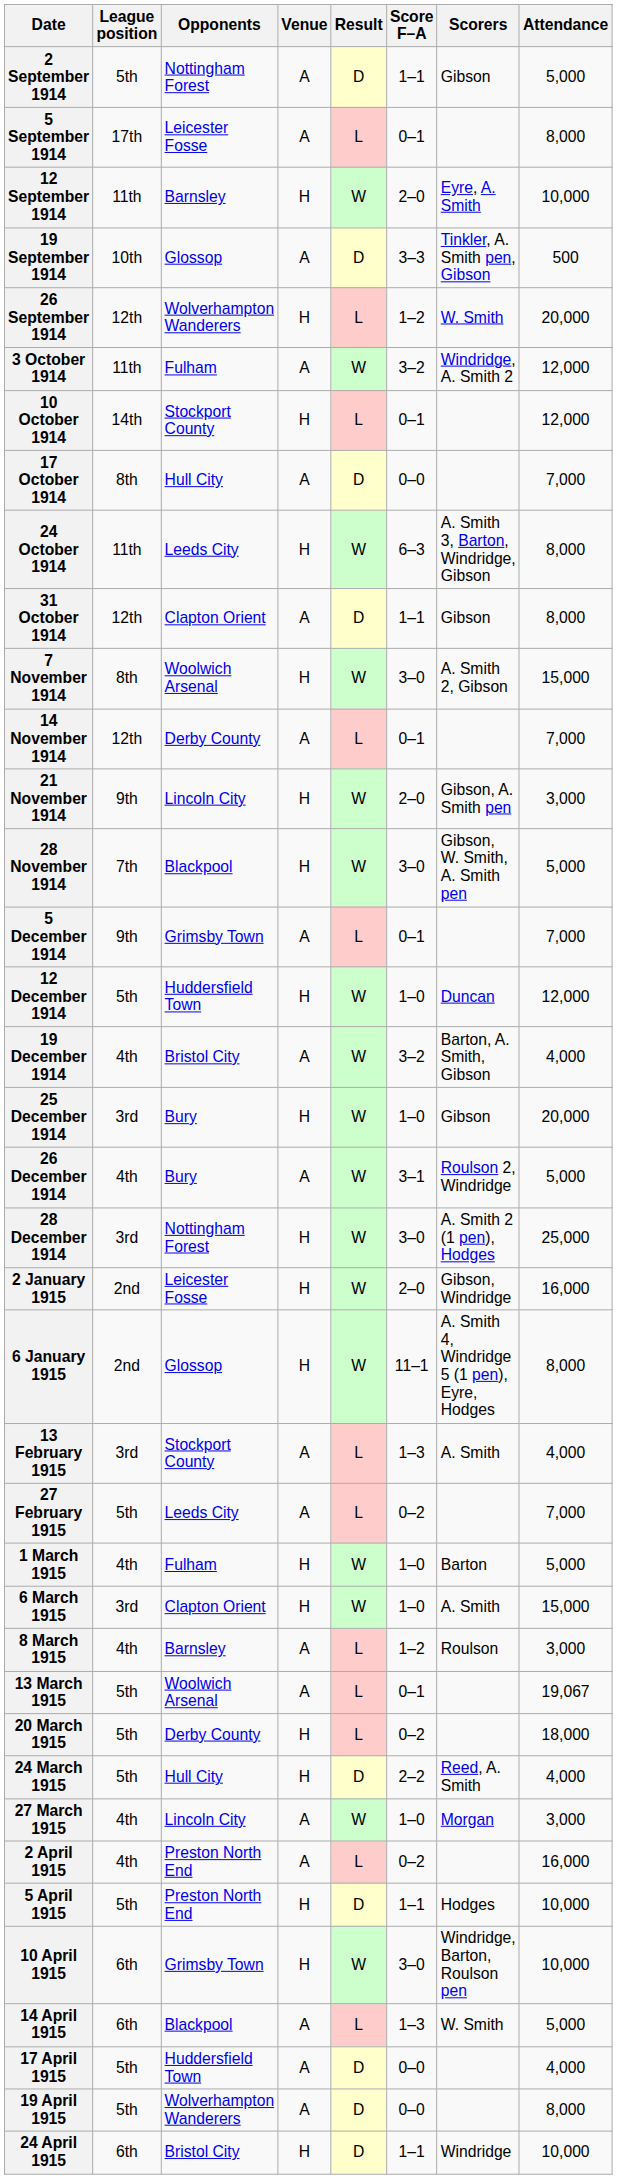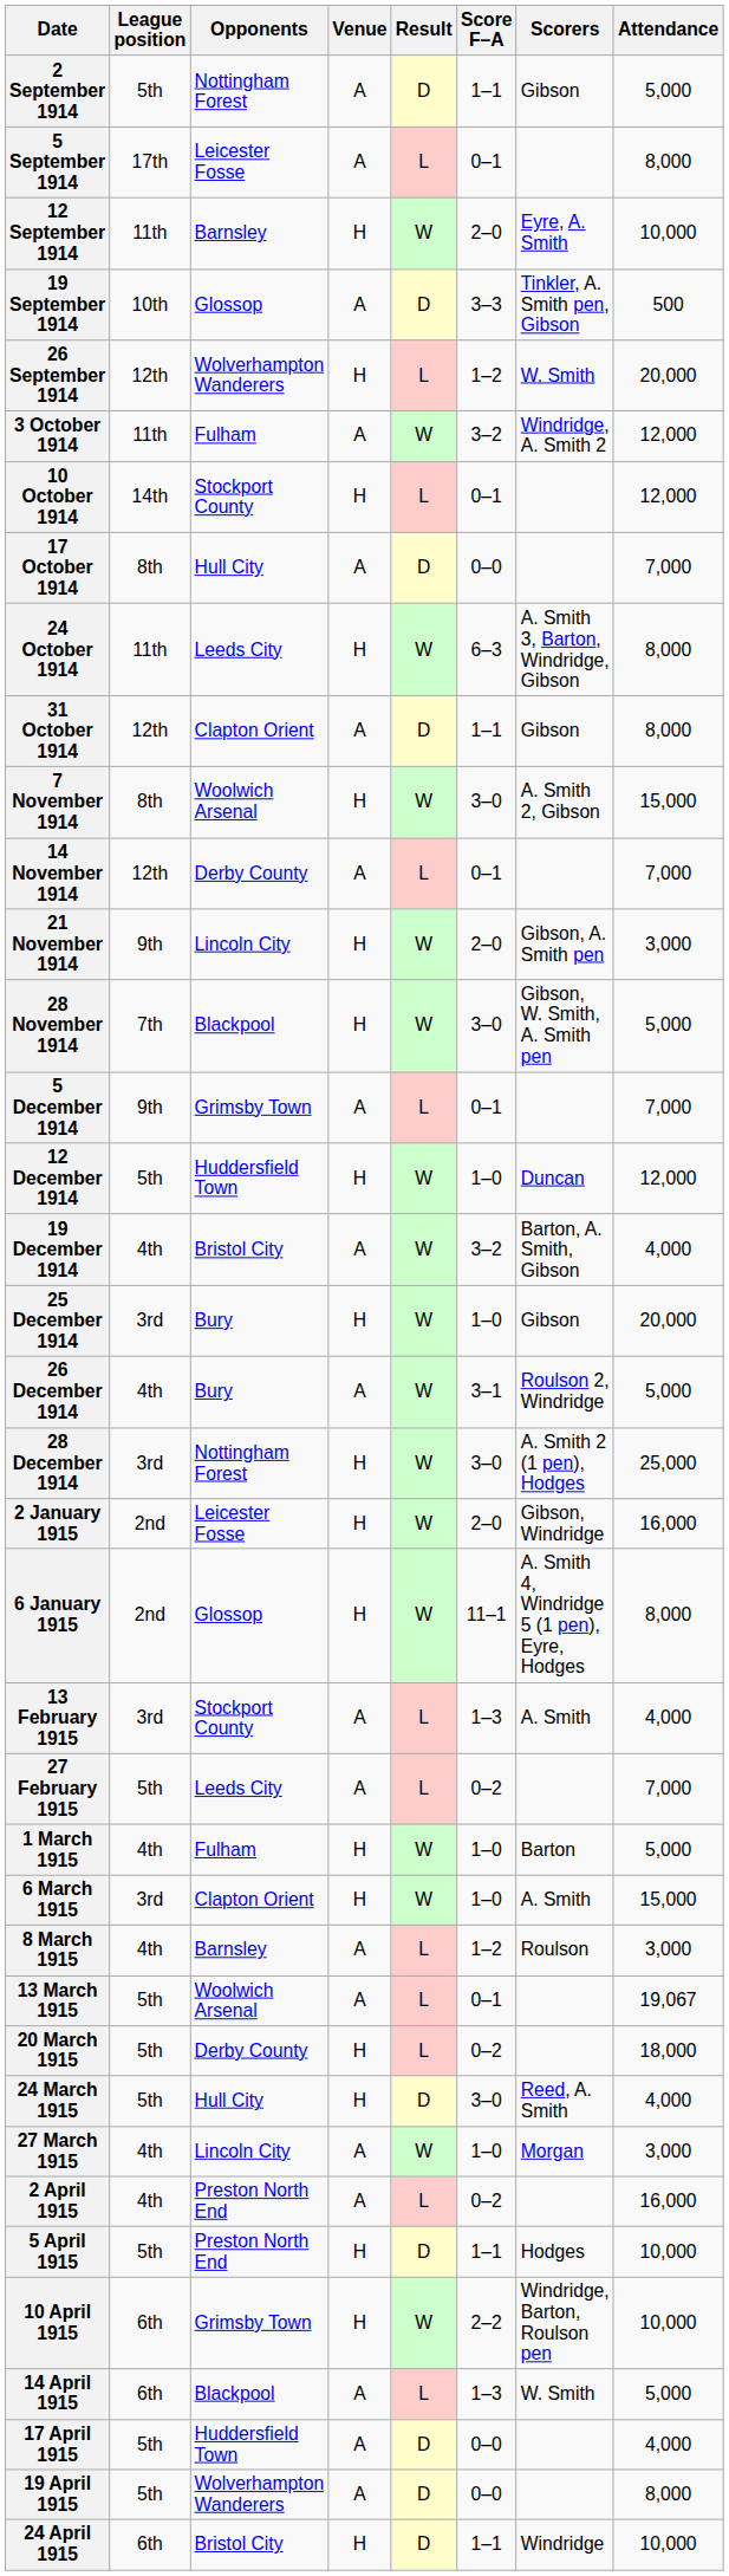 <table class="wikitable plainrowheaders" style="text-align:center">
 <tr>
 <th scope="col">Date</th>
 <th scope="col">League<br>position</th>
 <th scope="col">Opponents</th>
 <th scope="col">Venue</th>
 <th scope="col">Result</th>
 <th scope="col">Score<br>F–A</th>
 <th scope="col">Scorers</th>
 <th scope="col">Attendance</th>
 </tr>
 <tr>
 <th scope="row">2 September 1914</th>
 <td>5th</td>
 <td align="left"><a href='#'>Nottingham Forest</a></td>
 <td>A</td>
 <td style=background:#ffc>D</td>
 <td>1–1</td>
 <td align="left">Gibson</td>
 <td>5,000</td>
 </tr>
 <tr>
 <th scope="row">5 September 1914</th>
 <td>17th</td>
 <td align="left"><a href='#'>Leicester Fosse</a></td>
 <td>A</td>
 <td style=background:#fcc>L</td>
 <td>0–1</td>
 <td></td>
 <td>8,000</td>
 </tr>
 <tr>
 <th scope="row">12 September 1914</th>
 <td>11th</td>
 <td align="left"><a href='#'>Barnsley</a></td>
 <td>H</td>
 <td style=background:#cfc>W</td>
 <td>2–0</td>
 <td align="left"><a href='#'>Eyre</a>, <a href='#'>A. Smith</a></td>
 <td>10,000</td>
 </tr>
 <tr>
 <th scope="row">19 September 1914</th>
 <td>10th</td>
 <td align="left"><a href='#'>Glossop</a></td>
 <td>A</td>
 <td style=background:#ffc>D</td>
 <td>3–3</td>
 <td align="left"><a href='#'>Tinkler</a>, A. Smith <a href='#'>pen</a>, <a href='#'>Gibson</a></td>
 <td>500</td>
 </tr>
 <tr>
 <th scope="row">26 September 1914</th>
 <td>12th</td>
 <td align="left"><a href='#'>Wolverhampton Wanderers</a></td>
 <td>H</td>
 <td style=background:#fcc>L</td>
 <td>1–2</td>
 <td align="left"><a href='#'>W. Smith</a></td>
 <td>20,000</td>
 </tr>
 <tr>
 <th scope="row">3 October 1914</th>
 <td>11th</td>
 <td align="left"><a href='#'>Fulham</a></td>
 <td>A</td>
 <td style=background:#cfc>W</td>
 <td>3–2</td>
 <td align="left"><a href='#'>Windridge</a>, A. Smith 2</td>
 <td>12,000</td>
 </tr>
 <tr>
 <th scope="row">10 October 1914</th>
 <td>14th</td>
 <td align="left"><a href='#'>Stockport County</a></td>
 <td>H</td>
 <td style=background:#fcc>L</td>
 <td>0–1</td>
 <td></td>
 <td>12,000</td>
 </tr>
 <tr>
 <th scope="row">17 October 1914</th>
 <td>8th</td>
 <td align="left"><a href='#'>Hull City</a></td>
 <td>A</td>
 <td style=background:#ffc>D</td>
 <td>0–0</td>
 <td></td>
 <td>7,000</td>
 </tr>
 <tr>
 <th scope="row">24 October 1914</th>
 <td>11th</td>
 <td align="left"><a href='#'>Leeds City</a></td>
 <td>H</td>
 <td style=background:#cfc>W</td>
 <td>6–3</td>
 <td align="left">A. Smith 3, <a href='#'>Barton</a>, Windridge, Gibson</td>
 <td>8,000</td>
 </tr>
 <tr>
 <th scope="row">31 October 1914</th>
 <td>12th</td>
 <td align="left"><a href='#'>Clapton Orient</a></td>
 <td>A</td>
 <td style=background:#ffc>D</td>
 <td>1–1</td>
 <td align="left">Gibson</td>
 <td>8,000</td>
 </tr>
 <tr>
 <th scope="row">7 November 1914</th>
 <td>8th</td>
 <td align="left"><a href='#'>Woolwich Arsenal</a></td>
 <td>H</td>
 <td style=background:#cfc>W</td>
 <td>3–0</td>
 <td align="left">A. Smith 2, Gibson</td>
 <td>15,000</td>
 </tr>
 <tr>
 <th scope="row">14 November 1914</th>
 <td>12th</td>
 <td align="left"><a href='#'>Derby County</a></td>
 <td>A</td>
 <td style=background:#fcc>L</td>
 <td>0–1</td>
 <td></td>
 <td>7,000</td>
 </tr>
 <tr>
 <th scope="row">21 November 1914</th>
 <td>9th</td>
 <td align="left"><a href='#'>Lincoln City</a></td>
 <td>H</td>
 <td style=background:#cfc>W</td>
 <td>2–0</td>
 <td align="left">Gibson, A. Smith <a href='#'>pen</a></td>
 <td>3,000</td>
 </tr>
 <tr>
 <th scope="row">28 November 1914</th>
 <td>7th</td>
 <td align="left"><a href='#'>Blackpool</a></td>
 <td>H</td>
 <td style=background:#cfc>W</td>
 <td>3–0</td>
 <td align="left">Gibson, W. Smith, A. Smith <a href='#'>pen</a></td>
 <td>5,000</td>
 </tr>
 <tr>
 <th scope="row">5 December 1914</th>
 <td>9th</td>
 <td align="left"><a href='#'>Grimsby Town</a></td>
 <td>A</td>
 <td style=background:#fcc>L</td>
 <td>0–1</td>
 <td></td>
 <td>7,000</td>
 </tr>
 <tr>
 <th scope="row">12 December 1914</th>
 <td>5th</td>
 <td align="left"><a href='#'>Huddersfield Town</a></td>
 <td>H</td>
 <td style=background:#cfc>W</td>
 <td>1–0</td>
 <td align="left"><a href='#'>Duncan</a></td>
 <td>12,000</td>
 </tr>
 <tr>
 <th scope="row">19 December 1914</th>
 <td>4th</td>
 <td align="left"><a href='#'>Bristol City</a></td>
 <td>A</td>
 <td style=background:#cfc>W</td>
 <td>3–2</td>
 <td align="left">Barton, A. Smith, Gibson</td>
 <td>4,000</td>
 </tr>
 <tr>
 <th scope="row">25 December 1914</th>
 <td>3rd</td>
 <td align="left"><a href='#'>Bury</a></td>
 <td>H</td>
 <td style=background:#cfc>W</td>
 <td>1–0</td>
 <td align="left">Gibson</td>
 <td>20,000</td>
 </tr>
 <tr>
 <th scope="row">26 December 1914</th>
 <td>4th</td>
 <td align="left"><a href='#'>Bury</a></td>
 <td>A</td>
 <td style=background:#cfc>W</td>
 <td>3–1</td>
 <td align="left"><a href='#'>Roulson</a> 2, Windridge</td>
 <td>5,000</td>
 </tr>
 <tr>
 <th scope="row">28 December 1914</th>
 <td>3rd</td>
 <td align="left"><a href='#'>Nottingham Forest</a></td>
 <td>H</td>
 <td style=background:#cfc>W</td>
 <td>3–0</td>
 <td align="left">A. Smith 2 (1 <a href='#'>pen</a>), <a href='#'>Hodges</a></td>
 <td>25,000</td>
 </tr>
 <tr>
 <th scope="row">2 January 1915</th>
 <td>2nd</td>
 <td align="left"><a href='#'>Leicester Fosse</a></td>
 <td>H</td>
 <td style=background:#cfc>W</td>
 <td>2–0</td>
 <td align="left">Gibson, Windridge</td>
 <td>16,000</td>
 </tr>
 <tr>
 <th scope="row">6 January 1915</th>
 <td>2nd</td>
 <td align="left"><a href='#'>Glossop</a></td>
 <td>H</td>
 <td style=background:#cfc>W</td>
 <td>11–1</td>
 <td align="left">A. Smith 4, Windridge 5 (1 <a href='#'>pen</a>), Eyre, Hodges</td>
 <td>8,000</td>
 </tr>
 <tr>
 <th scope="row">13 February 1915</th>
 <td>3rd</td>
 <td align="left"><a href='#'>Stockport County</a></td>
 <td>A</td>
 <td style=background:#fcc>L</td>
 <td>1–3</td>
 <td align="left">A. Smith</td>
 <td>4,000</td>
 </tr>
 <tr>
 <th scope="row">27 February 1915</th>
 <td>5th</td>
 <td align="left"><a href='#'>Leeds City</a></td>
 <td>A</td>
 <td style=background:#fcc>L</td>
 <td>0–2</td>
 <td></td>
 <td>7,000</td>
 </tr>
 <tr>
 <th scope="row">1 March 1915</th>
 <td>4th</td>
 <td align="left"><a href='#'>Fulham</a></td>
 <td>H</td>
 <td style=background:#cfc>W</td>
 <td>1–0</td>
 <td align="left">Barton</td>
 <td>5,000</td>
 </tr>
 <tr>
 <th scope="row">6 March 1915</th>
 <td>3rd</td>
 <td align="left"><a href='#'>Clapton Orient</a></td>
 <td>H</td>
 <td style=background:#cfc>W</td>
 <td>1–0</td>
 <td align="left">A. Smith</td>
 <td>15,000</td>
 </tr>
 <tr>
 <th scope="row">8 March 1915</th>
 <td>4th</td>
 <td align="left"><a href='#'>Barnsley</a></td>
 <td>A</td>
 <td style=background:#fcc>L</td>
 <td>1–2</td>
 <td align="left">Roulson</td>
 <td>3,000</td>
 </tr>
 <tr>
 <th scope="row">13 March 1915</th>
 <td>5th</td>
 <td align="left"><a href='#'>Woolwich Arsenal</a></td>
 <td>A</td>
 <td style=background:#fcc>L</td>
 <td>0–1</td>
 <td></td>
 <td>19,067</td>
 </tr>
 <tr>
 <th scope="row">20 March 1915</th>
 <td>5th</td>
 <td align="left"><a href='#'>Derby County</a></td>
 <td>H</td>
 <td style=background:#fcc>L</td>
 <td>0–2</td>
 <td></td>
 <td>18,000</td>
 </tr>
 <tr>
 <th scope="row">24 March 1915</th>
 <td>5th</td>
 <td align="left"><a href='#'>Hull City</a></td>
 <td>H</td>
 <td style=background:#ffc>D</td>
-<td>2–2</td>
+<td>3–0</td>
 <td align="left"><a href='#'>Reed</a>, A. Smith</td>
 <td>4,000</td>
 </tr>
 <tr>
 <th scope="row">27 March 1915</th>
 <td>4th</td>
 <td align="left"><a href='#'>Lincoln City</a></td>
 <td>A</td>
 <td style=background:#cfc>W</td>
 <td>1–0</td>
 <td align="left"><a href='#'>Morgan</a></td>
 <td>3,000</td>
 </tr>
 <tr>
 <th scope="row">2 April 1915</th>
 <td>4th</td>
 <td align="left"><a href='#'>Preston North End</a></td>
 <td>A</td>
 <td style=background:#fcc>L</td>
 <td>0–2</td>
 <td></td>
 <td>16,000</td>
 </tr>
 <tr>
 <th scope="row">5 April 1915</th>
 <td>5th</td>
 <td align="left"><a href='#'>Preston North End</a></td>
 <td>H</td>
 <td style=background:#ffc>D</td>
 <td>1–1</td>
 <td align="left">Hodges</td>
 <td>10,000</td>
 </tr>
 <tr>
 <th scope="row">10 April 1915</th>
 <td>6th</td>
 <td align="left"><a href='#'>Grimsby Town</a></td>
 <td>H</td>
 <td style=background:#cfc>W</td>
-<td>3–0</td>
+<td>2–2</td>
 <td align="left">Windridge, Barton, Roulson <a href='#'>pen</a></td>
 <td>10,000</td>
 </tr>
 <tr>
 <th scope="row">14 April 1915</th>
 <td>6th</td>
 <td align="left"><a href='#'>Blackpool</a></td>
 <td>A</td>
 <td style=background:#fcc>L</td>
 <td>1–3</td>
 <td align="left">W. Smith</td>
 <td>5,000</td>
 </tr>
 <tr>
 <th scope="row">17 April 1915</th>
 <td>5th</td>
 <td align="left"><a href='#'>Huddersfield Town</a></td>
 <td>A</td>
 <td style=background:#ffc>D</td>
 <td>0–0</td>
 <td></td>
 <td>4,000</td>
 </tr>
 <tr>
 <th scope="row">19 April 1915</th>
 <td>5th</td>
 <td align="left"><a href='#'>Wolverhampton Wanderers</a></td>
 <td>A</td>
 <td style=background:#ffc>D</td>
 <td>0–0</td>
 <td></td>
 <td>8,000</td>
 </tr>
 <tr>
 <th scope="row">24 April 1915</th>
 <td>6th</td>
 <td align="left"><a href='#'>Bristol City</a></td>
 <td>H</td>
 <td style=background:#ffc>D</td>
 <td>1–1</td>
 <td align="left">Windridge</td>
 <td>10,000</td>
 </tr>
 </table>
